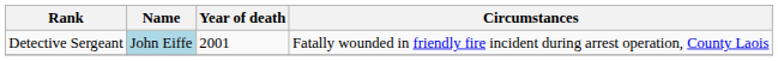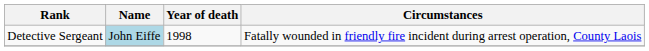 <table class="wikitable " style="font-size:95%;">
 <tr>
 <th><strong>Rank</strong></th>
 <th><strong>Name</strong></th>
 <th><strong>Year of death</strong></th>
 <th><strong>Circumstances</strong></th>
 </tr>
 <tr>
 <td>Detective Sergeant</td>
 <td style="background: lightblue;">John Eiffe</td>
-<td>2001</td>
+<td>1998</td>
 <td>Fatally wounded in <a href='#'>friendly fire</a> incident during arrest operation, <a href='#'>County Laois</a></td>
 </tr>
 <tr>
 </tr>
 </table>
